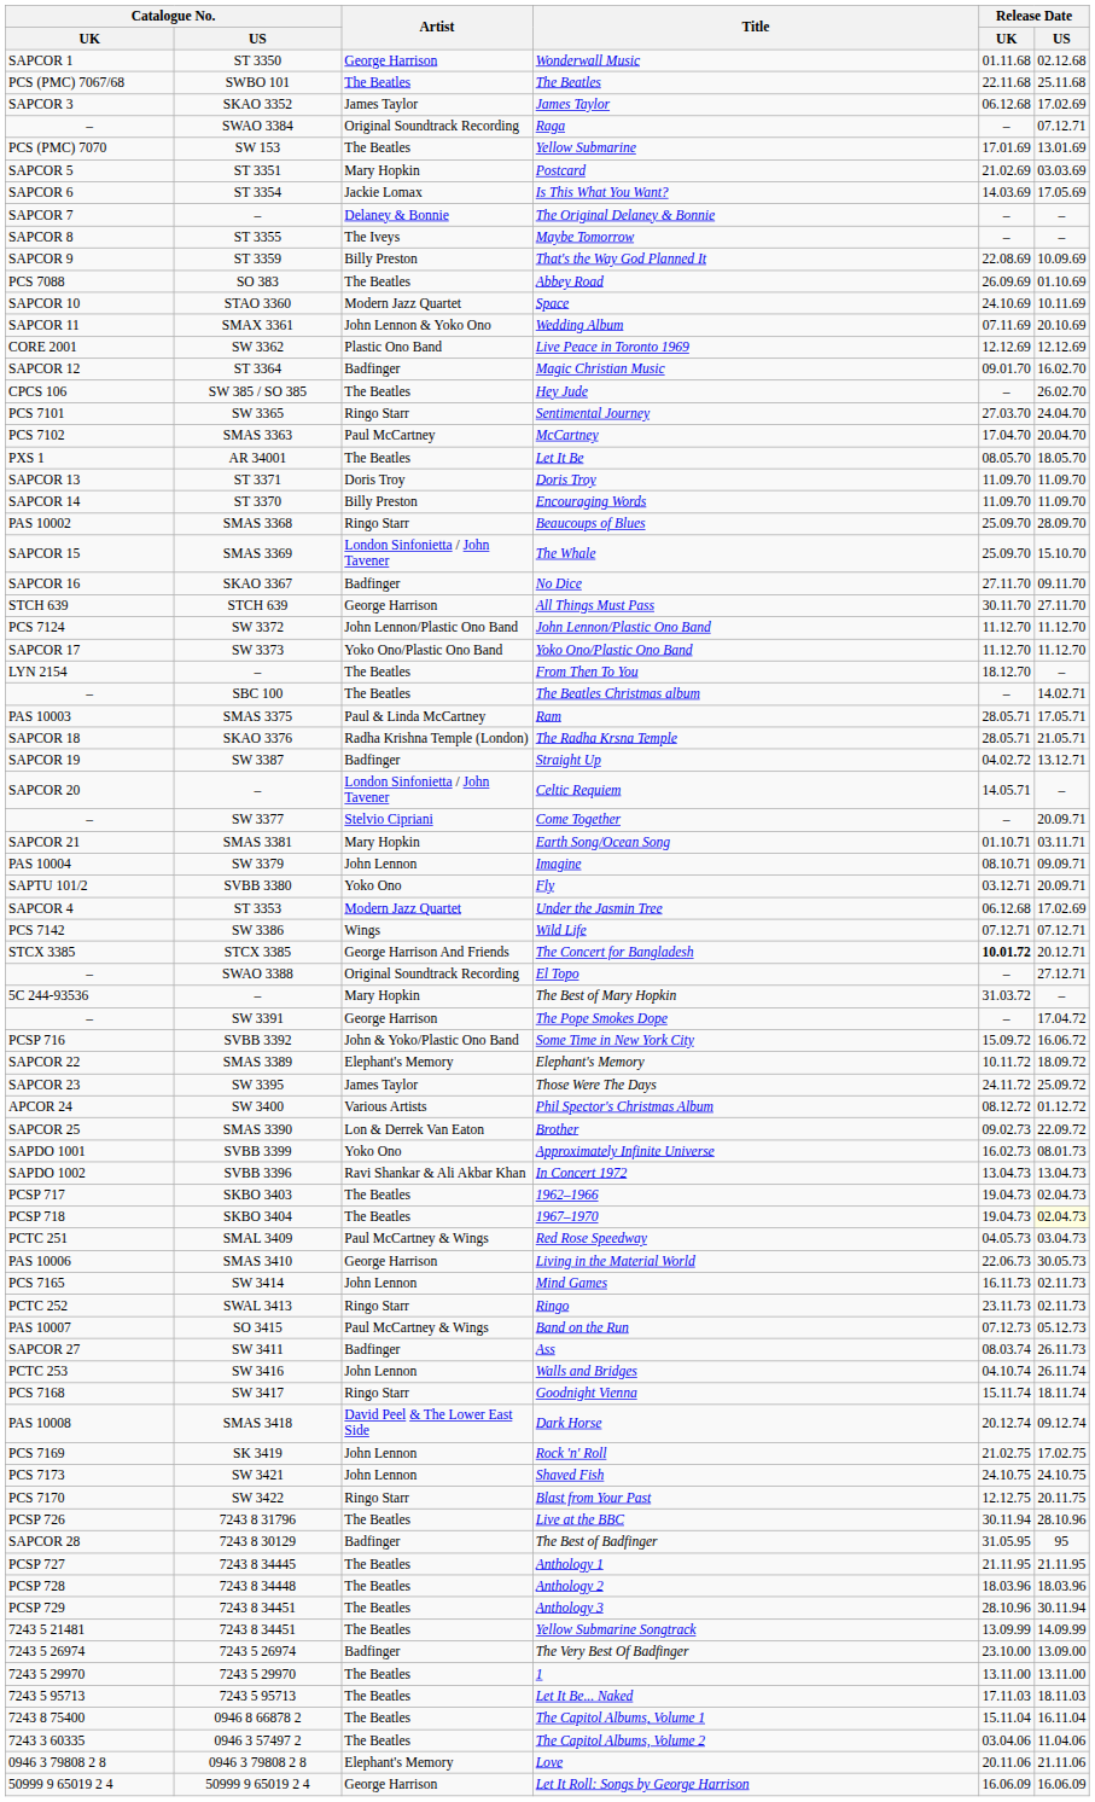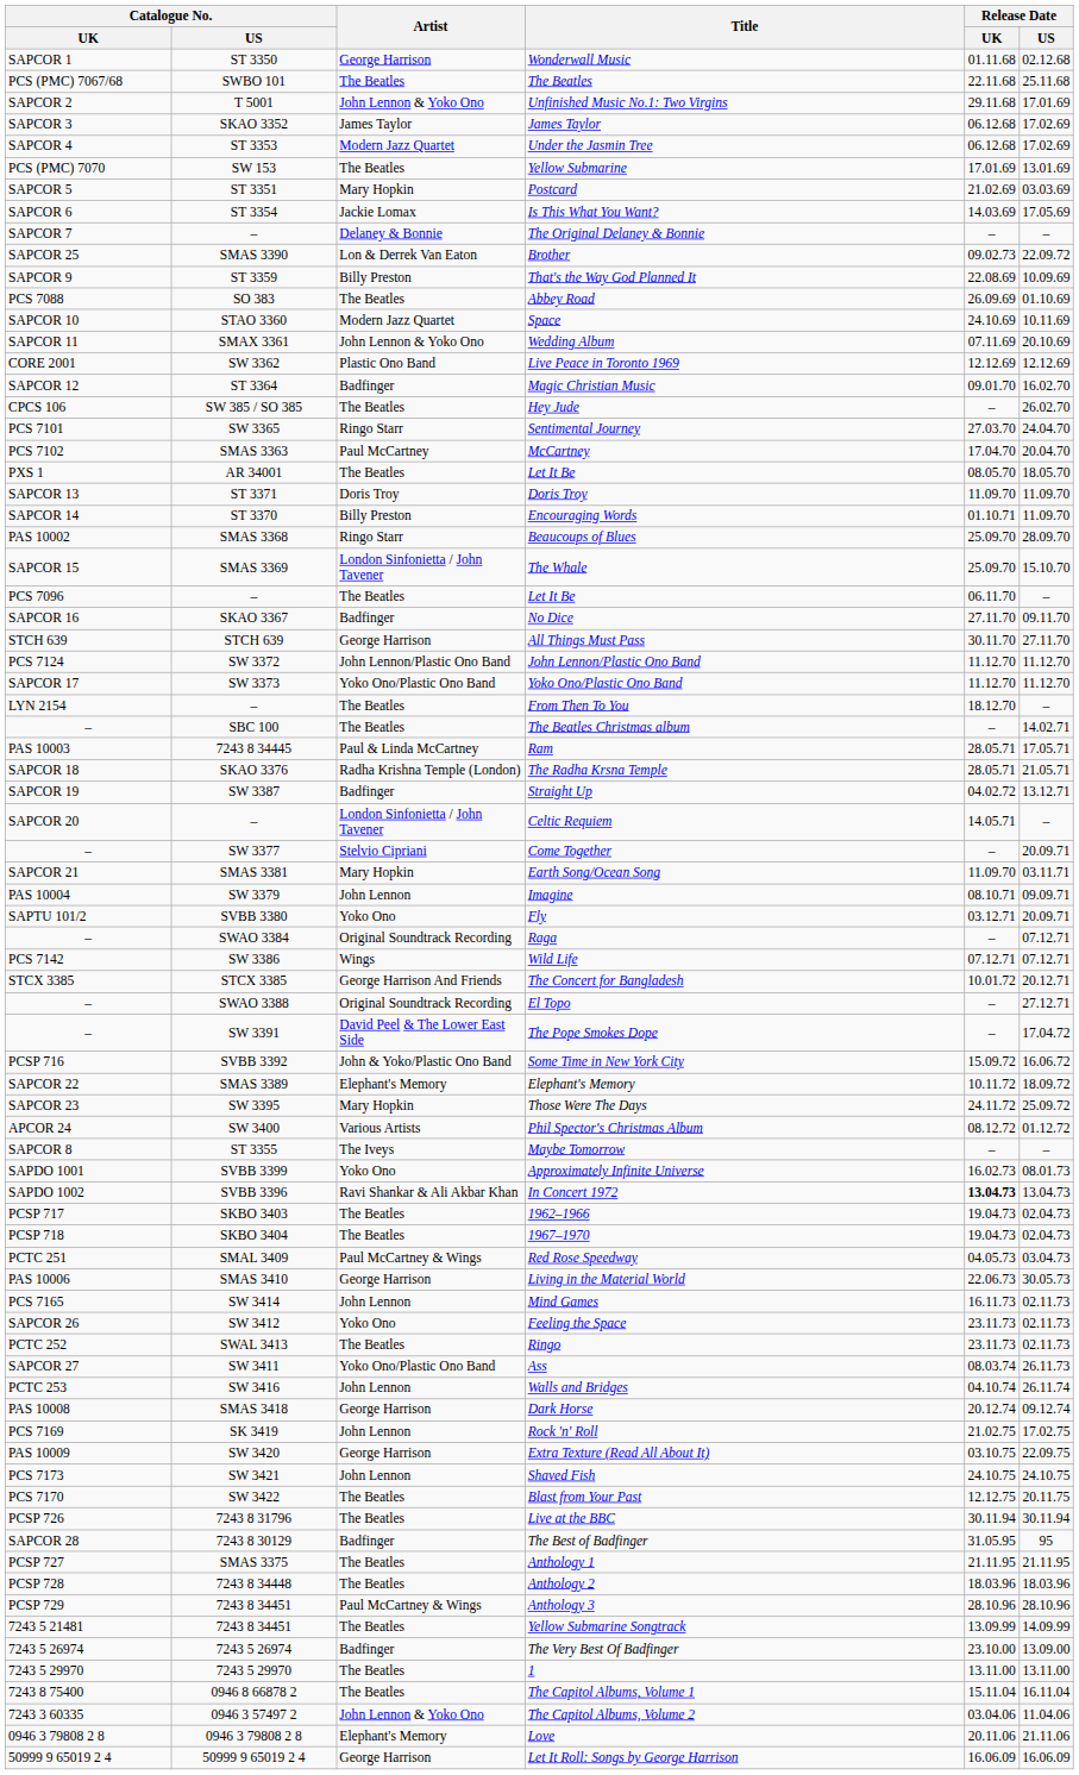 <table class="wikitable sortable">
 <tr>
 <th colspan="2" style="width:200px;"><strong>Catalogue No.</strong></th>
 <th rowspan="2" style="width:225px;"><strong>Artist</strong></th>
 <th rowspan="2" style="width:550px;"><strong>Title</strong></th>
 <th colspan="2"><strong>Release Date</strong></th>
 </tr>
 <tr>
 <th style="width:200px;">UK</th>
 <th style="width:200px;">US</th>
 <th width="55">UK</th>
 <th width="55">US</th>
 </tr>
 <tr>
 <td>SAPCOR 1 </td>
 <td align=center>ST 3350</td>
 <td><a href='#'>George Harrison</a></td>
 <td><em><a href='#'>Wonderwall Music</a></em></td>
 <td align=center>01.11.68</td>
 <td align=center>02.12.68</td>
 </tr>
 <tr>
 <td>PCS (PMC) 7067/68</td>
 <td align=center>SWBO 101</td>
 <td><a href='#'>The Beatles</a></td>
 <td><em><a href='#'>The Beatles</a></em></td>
 <td align=center>22.11.68</td>
 <td align=center>25.11.68</td>
 </tr>
 <tr>
+<td>SAPCOR 2</td>
+<td align=center>T 5001 </td>
+<td><a href='#'>John Lennon</a> & <a href='#'>Yoko Ono</a></td>
+<td><em><a href='#'>Unfinished Music No.1: Two Virgins</a></em></td>
+<td align=center>29.11.68</td>
+<td align=center>17.01.69</td>
+</tr>
+<tr>
 <td>SAPCOR 3</td>
 <td align=center>SKAO 3352</td>
 <td>James Taylor</td>
 <td><em><a href='#'>James Taylor</a></em></td>
 <td align=center>06.12.68</td>
 <td align=center>17.02.69</td>
 </tr>
 <tr>
-<td align=center>–</td>
-<td align=center>SWAO 3384</td>
-<td>Original Soundtrack Recording</td>
-<td><em><a href='#'>Raga</a></em></td>
-<td align=center>–</td>
-<td align=center>07.12.71</td>
+<td>SAPCOR 4</td>
+<td align=center>ST 3353</td>
+<td><a href='#'>Modern Jazz Quartet</a></td>
+<td><em><a href='#'>Under the Jasmin Tree</a></em></td>
+<td align=center>06.12.68</td>
+<td align=center>17.02.69</td>
 </tr>
 <tr>
 <td>PCS (PMC) 7070</td>
 <td align=center>SW 153</td>
 <td>The Beatles</td>
 <td><em><a href='#'>Yellow Submarine</a></em></td>
 <td align=center>17.01.69</td>
 <td align=center>13.01.69</td>
 </tr>
 <tr>
 <td>SAPCOR 5</td>
 <td align=center>ST 3351</td>
 <td>Mary Hopkin</td>
 <td><em><a href='#'>Postcard</a></em></td>
 <td align=center>21.02.69</td>
 <td align=center>03.03.69</td>
 </tr>
 <tr>
 <td>SAPCOR 6</td>
 <td align=center>ST 3354</td>
 <td>Jackie Lomax</td>
 <td><em><a href='#'>Is This What You Want?</a></em></td>
 <td align=center>14.03.69</td>
 <td align=center>17.05.69</td>
 </tr>
 <tr>
 <td>SAPCOR 7</td>
 <td align=center>–</td>
 <td><a href='#'>Delaney & Bonnie</a></td>
 <td><em><a href='#'>The Original Delaney & Bonnie</a></em> </td>
 <td align=center>–</td>
 <td align=center>–</td>
 </tr>
 <tr>
-<td>SAPCOR 8</td>
-<td align=center>ST 3355</td>
-<td>The Iveys</td>
-<td><em><a href='#'>Maybe Tomorrow</a></em> </td>
-<td align=center>–</td>
-<td align=center>–</td>
+<td>SAPCOR 25</td>
+<td align=center>SMAS 3390</td>
+<td>Lon & Derrek Van Eaton</td>
+<td><em><a href='#'>Brother</a></em></td>
+<td align=center>09.02.73</td>
+<td align=center>22.09.72</td>
 </tr>
 <tr>
 <td>SAPCOR 9</td>
 <td align=center>ST 3359</td>
 <td>Billy Preston</td>
 <td><em><a href='#'>That's the Way God Planned It</a></em></td>
 <td align=center>22.08.69</td>
 <td align=center>10.09.69</td>
 </tr>
 <tr>
 <td>PCS 7088</td>
 <td align=center>SO 383</td>
 <td>The Beatles</td>
 <td><em><a href='#'>Abbey Road</a></em></td>
 <td align=center>26.09.69</td>
 <td align=center>01.10.69</td>
 </tr>
 <tr>
 <td>SAPCOR 10</td>
 <td align=center>STAO 3360</td>
 <td>Modern Jazz Quartet</td>
 <td><em><a href='#'>Space</a></em></td>
 <td align=center>24.10.69</td>
 <td align=center>10.11.69</td>
 </tr>
 <tr>
 <td>SAPCOR 11</td>
 <td align=center>SMAX 3361</td>
 <td>John Lennon & Yoko Ono</td>
 <td><em><a href='#'>Wedding Album</a></em></td>
 <td align=center>07.11.69</td>
 <td align=center>20.10.69</td>
 </tr>
 <tr>
 <td>CORE 2001</td>
 <td align=center>SW 3362</td>
 <td>Plastic Ono Band</td>
 <td><em><a href='#'>Live Peace in Toronto 1969</a></em></td>
 <td align=center>12.12.69</td>
 <td align=center>12.12.69</td>
 </tr>
 <tr>
 <td>SAPCOR 12</td>
 <td align=center>ST 3364</td>
 <td>Badfinger</td>
 <td><em><a href='#'>Magic Christian Music</a></em></td>
 <td align=center>09.01.70</td>
 <td align=center>16.02.70</td>
 </tr>
 <tr>
 <td>CPCS 106 </td>
 <td align=center>SW 385  /  SO 385</td>
 <td>The Beatles</td>
 <td><em><a href='#'>Hey Jude</a></em></td>
 <td align=center>–</td>
 <td align=center>26.02.70</td>
 </tr>
 <tr>
 <td>PCS 7101</td>
 <td align=center>SW 3365</td>
 <td>Ringo Starr</td>
 <td><em><a href='#'>Sentimental Journey</a></em></td>
 <td align=center>27.03.70</td>
 <td align=center>24.04.70</td>
 </tr>
 <tr>
 <td>PCS 7102</td>
 <td align=center>SMAS 3363</td>
 <td>Paul McCartney</td>
 <td><em><a href='#'>McCartney</a></em></td>
 <td align=center>17.04.70</td>
 <td align=center>20.04.70</td>
 </tr>
 <tr>
 <td>PXS 1</td>
 <td align=center>AR 34001</td>
 <td>The Beatles</td>
 <td><em><a href='#'>Let It Be</a></em></td>
 <td align=center>08.05.70</td>
 <td align=center>18.05.70</td>
 </tr>
 <tr>
 <td>SAPCOR 13</td>
 <td align=center>ST 3371</td>
 <td>Doris Troy</td>
 <td><em><a href='#'>Doris Troy</a></em></td>
 <td align=center>11.09.70</td>
 <td align=center>11.09.70</td>
 </tr>
 <tr>
 <td>SAPCOR 14</td>
 <td align=center>ST 3370</td>
 <td>Billy Preston</td>
 <td><em><a href='#'>Encouraging Words</a></em></td>
-<td align=center>11.09.70</td>
+<td align=center>01.10.71</td>
 <td align=center>11.09.70</td>
 </tr>
 <tr>
 <td>PAS 10002</td>
 <td align=center>SMAS 3368</td>
 <td>Ringo Starr</td>
 <td><em><a href='#'>Beaucoups of Blues</a></em></td>
 <td align=center>25.09.70</td>
 <td align=center>28.09.70</td>
 </tr>
 <tr>
 <td>SAPCOR 15</td>
 <td align=center>SMAS 3369</td>
 <td><a href='#'>London Sinfonietta</a> / <a href='#'>John Tavener</a></td>
 <td><em><a href='#'>The Whale</a></em></td>
 <td align=center>25.09.70</td>
 <td align=center>15.10.70</td>
+</tr>
+<tr>
+<td>PCS 7096</td>
+<td align=center>–</td>
+<td>The Beatles</td>
+<td><em><a href='#'>Let It Be</a></em> </td>
+<td align=center>06.11.70</td>
+<td align=center>–</td>
 </tr>
 <tr>
 <td>SAPCOR 16</td>
 <td align=center>SKAO 3367</td>
 <td>Badfinger</td>
 <td><em><a href='#'>No Dice</a></em></td>
 <td align=center>27.11.70</td>
 <td align=center>09.11.70</td>
 </tr>
 <tr>
 <td>STCH 639</td>
 <td align=center>STCH 639</td>
 <td>George Harrison</td>
 <td><em><a href='#'>All Things Must Pass</a></em></td>
 <td align=center>30.11.70</td>
 <td align=center>27.11.70</td>
 </tr>
 <tr>
 <td>PCS 7124</td>
 <td align=center>SW 3372</td>
 <td>John Lennon/Plastic Ono Band</td>
 <td><em><a href='#'>John Lennon/Plastic Ono Band</a></em></td>
 <td align=center>11.12.70</td>
 <td align=center>11.12.70</td>
 </tr>
 <tr>
 <td>SAPCOR 17</td>
 <td align=center>SW 3373</td>
 <td>Yoko Ono/Plastic Ono Band</td>
 <td><em><a href='#'>Yoko Ono/Plastic Ono Band</a></em></td>
 <td align=center>11.12.70</td>
 <td align=center>11.12.70</td>
 </tr>
 <tr>
 <td>LYN 2154</td>
 <td align=center>–</td>
 <td>The Beatles</td>
 <td><em><a href='#'>From Then To You</a></em> </td>
 <td align=center>18.12.70</td>
 <td align=center>–</td>
 </tr>
 <tr>
 <td align=center>–</td>
 <td align=center>SBC 100</td>
 <td>The Beatles</td>
 <td><em><a href='#'>The Beatles Christmas album</a></em> </td>
 <td align=center>–</td>
 <td align=center>14.02.71</td>
 </tr>
 <tr>
 <td>PAS 10003</td>
-<td align=center>SMAS 3375</td>
+<td align=center>7243 8 34445</td>
 <td>Paul & Linda McCartney</td>
 <td><em><a href='#'>Ram</a></em></td>
 <td align=center>28.05.71</td>
 <td align=center>17.05.71</td>
 </tr>
 <tr>
 <td>SAPCOR 18</td>
 <td align=center>SKAO 3376</td>
 <td>Radha Krishna Temple (London)</td>
 <td><em><a href='#'>The Radha Krsna Temple</a></em></td>
 <td align=center>28.05.71</td>
 <td align=center>21.05.71</td>
 </tr>
 <tr>
 <td>SAPCOR 19 </td>
 <td align=center>SW 3387</td>
 <td>Badfinger</td>
 <td><em><a href='#'>Straight Up</a></em></td>
 <td align=center>04.02.72</td>
 <td align=center>13.12.71</td>
 </tr>
 <tr>
 <td>SAPCOR 20</td>
 <td align=center>–</td>
 <td><a href='#'>London Sinfonietta</a> / <a href='#'>John Tavener</a></td>
 <td><em><a href='#'>Celtic Requiem</a></em></td>
 <td align=center>14.05.71</td>
 <td align=center>–</td>
 </tr>
 <tr>
 <td align=center>–</td>
 <td align=center>SW 3377</td>
 <td><a href='#'>Stelvio Cipriani</a></td>
 <td><em><a href='#'>Come Together</a></em></td>
 <td align=center>–</td>
 <td align=center>20.09.71</td>
 </tr>
 <tr>
 <td>SAPCOR 21</td>
 <td align=center>SMAS 3381</td>
 <td>Mary Hopkin</td>
 <td><em><a href='#'>Earth Song/Ocean Song</a></em></td>
-<td align=center>01.10.71</td>
+<td align=center>11.09.70</td>
 <td align=center>03.11.71</td>
 </tr>
 <tr>
 <td>PAS 10004</td>
 <td align=center>SW 3379</td>
 <td>John Lennon</td>
 <td><em><a href='#'>Imagine</a></em></td>
 <td align=center>08.10.71</td>
 <td align=center>09.09.71</td>
 </tr>
 <tr>
 <td>SAPTU 101/2</td>
 <td align=center>SVBB 3380</td>
 <td>Yoko Ono</td>
 <td><em><a href='#'>Fly</a></em></td>
 <td align=center>03.12.71</td>
 <td align=center>20.09.71</td>
 </tr>
 <tr>
-<td>SAPCOR 4</td>
-<td align=center>ST 3353</td>
-<td><a href='#'>Modern Jazz Quartet</a></td>
-<td><em><a href='#'>Under the Jasmin Tree</a></em></td>
-<td align=center>06.12.68</td>
-<td align=center>17.02.69</td>
+<td align=center>–</td>
+<td align=center>SWAO 3384</td>
+<td>Original Soundtrack Recording</td>
+<td><em><a href='#'>Raga</a></em></td>
+<td align=center>–</td>
+<td align=center>07.12.71</td>
 </tr>
 <tr>
 <td>PCS 7142</td>
 <td align=center>SW 3386</td>
 <td>Wings</td>
 <td><em><a href='#'>Wild Life</a></em></td>
 <td align=center>07.12.71</td>
 <td align=center>07.12.71</td>
 </tr>
 <tr>
 <td>STCX 3385</td>
 <td align=center>STCX 3385</td>
 <td>George Harrison And Friends</td>
 <td><em><a href='#'>The Concert for Bangladesh</a></em></td>
-<td align=center><strong>10.01.72</strong></td>
+<td align=center>10.01.72</td>
 <td align=center>20.12.71</td>
 </tr>
 <tr>
 <td align=center>–</td>
 <td align=center>SWAO 3388</td>
 <td>Original Soundtrack Recording</td>
 <td><em><a href='#'>El Topo</a></em></td>
 <td align=center>–</td>
 <td align=center>27.12.71</td>
 </tr>
 <tr>
-<td>5C 244-93536</td>
-<td align=center>–</td>
-<td>Mary Hopkin</td>
-<td><em>The Best of Mary Hopkin</em></td>
-<td align=center>31.03.72</td>
-<td align=center>–</td>
-</tr>
-<tr>
 <td align=center>–</td>
 <td align=center>SW 3391</td>
-<td>George Harrison</td>
+<td><a href='#'>David Peel</a> <a href='#'>& The Lower East Side</a></td>
 <td><em><a href='#'>The Pope Smokes Dope</a></em> </td>
 <td align=center>–</td>
 <td align=center>17.04.72</td>
 </tr>
 <tr>
 <td>PCSP 716</td>
 <td align=center>SVBB 3392</td>
 <td>John & Yoko/Plastic Ono Band</td>
 <td><em><a href='#'>Some Time in New York City</a></em></td>
 <td align=center>15.09.72</td>
 <td align=center>16.06.72</td>
 </tr>
 <tr>
 <td>SAPCOR 22</td>
 <td align=center>SMAS 3389</td>
 <td>Elephant's Memory</td>
 <td><em>Elephant's Memory</em></td>
 <td align=center>10.11.72</td>
 <td align=center>18.09.72</td>
 </tr>
 <tr>
 <td>SAPCOR 23</td>
 <td align=center>SW 3395</td>
-<td>James Taylor</td>
+<td>Mary Hopkin</td>
 <td><em>Those Were The Days</em></td>
 <td align=center>24.11.72</td>
 <td align=center>25.09.72</td>
 </tr>
 <tr>
 <td>APCOR 24</td>
 <td align=center>SW 3400</td>
 <td>Various Artists</td>
 <td><em><a href='#'>Phil Spector's Christmas Album</a></em> </td>
 <td align=center>08.12.72</td>
 <td align=center>01.12.72</td>
 </tr>
 <tr>
-<td>SAPCOR 25</td>
-<td align=center>SMAS 3390</td>
-<td>Lon & Derrek Van Eaton</td>
-<td><em><a href='#'>Brother</a></em></td>
-<td align=center>09.02.73</td>
-<td align=center>22.09.72</td>
+<td>SAPCOR 8</td>
+<td align=center>ST 3355</td>
+<td>The Iveys</td>
+<td><em><a href='#'>Maybe Tomorrow</a></em> </td>
+<td align=center>–</td>
+<td align=center>–</td>
 </tr>
 <tr>
 <td>SAPDO 1001</td>
 <td align=center>SVBB 3399</td>
 <td>Yoko Ono</td>
 <td><em><a href='#'>Approximately Infinite Universe</a></em></td>
 <td align=center>16.02.73</td>
 <td align=center>08.01.73</td>
 </tr>
 <tr>
 <td>SAPDO 1002</td>
 <td align=center>SVBB 3396</td>
 <td>Ravi Shankar & Ali Akbar Khan</td>
 <td><em><a href='#'>In Concert 1972</a></em></td>
-<td align=center>13.04.73</td>
+<td align=center><strong>13.04.73</strong></td>
 <td align=center>13.04.73</td>
 </tr>
 <tr>
 <td>PCSP 717</td>
 <td align=center>SKBO 3403</td>
 <td>The Beatles</td>
 <td><em><a href='#'>1962–1966</a></em></td>
 <td align=center>19.04.73</td>
 <td align=center>02.04.73</td>
 </tr>
 <tr>
 <td>PCSP 718</td>
 <td align=center>SKBO 3404</td>
 <td>The Beatles</td>
 <td><em><a href='#'>1967–1970</a></em></td>
 <td align=center>19.04.73</td>
-<td align=center style="background: lightyellow;">02.04.73</td>
+<td align=center>02.04.73</td>
 </tr>
 <tr>
 <td>PCTC 251</td>
 <td align=center>SMAL 3409</td>
 <td>Paul McCartney & Wings</td>
 <td><em><a href='#'>Red Rose Speedway</a></em></td>
 <td align=center>04.05.73</td>
 <td align=center>03.04.73</td>
 </tr>
 <tr>
 <td>PAS 10006</td>
 <td align=center>SMAS 3410</td>
 <td>George Harrison</td>
 <td><em><a href='#'>Living in the Material World</a></em></td>
 <td align=center>22.06.73</td>
 <td align=center>30.05.73</td>
 </tr>
 <tr>
 <td>PCS 7165</td>
 <td align=center>SW 3414</td>
 <td>John Lennon</td>
 <td><em><a href='#'>Mind Games</a></em></td>
 <td align=center>16.11.73</td>
 <td align=center>02.11.73</td>
 </tr>
 <tr>
+<td>SAPCOR 26</td>
+<td align=center>SW 3412</td>
+<td>Yoko Ono</td>
+<td><em><a href='#'>Feeling the Space</a></em></td>
+<td align=center>23.11.73</td>
+<td align=center>02.11.73</td>
+</tr>
+<tr>
 <td>PCTC 252</td>
 <td align=center>SWAL 3413</td>
-<td>Ringo Starr</td>
+<td>The Beatles</td>
 <td><em><a href='#'>Ringo</a></em></td>
 <td align=center>23.11.73</td>
 <td align=center>02.11.73</td>
 </tr>
 <tr>
-<td>PAS 10007</td>
-<td align=center>SO 3415</td>
-<td>Paul McCartney & Wings</td>
-<td><em><a href='#'>Band on the Run</a></em></td>
-<td align=center>07.12.73</td>
-<td align=center>05.12.73</td>
-</tr>
-<tr>
 <td>SAPCOR 27</td>
 <td align=center>SW 3411</td>
-<td>Badfinger</td>
+<td>Yoko Ono/Plastic Ono Band</td>
 <td><em><a href='#'>Ass</a></em></td>
 <td align=center>08.03.74</td>
 <td align=center>26.11.73</td>
 </tr>
 <tr>
 <td>PCTC 253</td>
 <td align=center>SW 3416</td>
 <td>John Lennon</td>
 <td><em><a href='#'>Walls and Bridges</a></em></td>
 <td align=center>04.10.74</td>
 <td align=center>26.11.74</td>
 </tr>
 <tr>
-<td>PCS 7168</td>
-<td align=center>SW 3417</td>
-<td>Ringo Starr</td>
-<td><em><a href='#'>Goodnight Vienna</a></em></td>
-<td align=center>15.11.74</td>
-<td align=center>18.11.74</td>
-</tr>
-<tr>
 <td>PAS 10008</td>
 <td align=center>SMAS 3418</td>
-<td><a href='#'>David Peel</a> <a href='#'>& The Lower East Side</a></td>
+<td>George Harrison</td>
 <td><em><a href='#'>Dark Horse</a></em></td>
 <td align=center>20.12.74</td>
 <td align=center>09.12.74</td>
 </tr>
 <tr>
 <td>PCS 7169</td>
 <td align=center>SK 3419</td>
 <td>John Lennon</td>
 <td><em><a href='#'>Rock 'n' Roll</a></em></td>
 <td align=center>21.02.75</td>
 <td align=center>17.02.75</td>
 </tr>
 <tr>
+<td>PAS 10009</td>
+<td align=center>SW 3420</td>
+<td>George Harrison</td>
+<td><em><a href='#'>Extra Texture (Read All About It)</a></em></td>
+<td align=center>03.10.75</td>
+<td align=center>22.09.75</td>
+</tr>
+<tr>
 <td>PCS 7173</td>
 <td align=center>SW 3421</td>
 <td>John Lennon</td>
 <td><em><a href='#'>Shaved Fish</a></em></td>
 <td align=center>24.10.75</td>
 <td align=center>24.10.75</td>
 </tr>
 <tr>
 <td>PCS 7170</td>
 <td align=center>SW 3422</td>
-<td>Ringo Starr</td>
+<td>The Beatles</td>
 <td><em><a href='#'>Blast from Your Past</a></em></td>
 <td align=center>12.12.75</td>
 <td align=center>20.11.75</td>
 </tr>
 <tr>
 <td>PCSP 726</td>
 <td align=center>7243 8 31796</td>
 <td>The Beatles</td>
 <td><em><a href='#'>Live at the BBC</a></em></td>
 <td align=center>30.11.94</td>
-<td align=center>28.10.96</td>
+<td align=center>30.11.94</td>
 </tr>
 <tr>
 <td>SAPCOR 28</td>
 <td align=center>7243 8 30129</td>
 <td>Badfinger</td>
 <td><em>The Best of Badfinger</em></td>
 <td align=center>31.05.95</td>
 <td align=center>95</td>
 </tr>
 <tr>
 <td>PCSP 727</td>
-<td align=center>7243 8 34445</td>
+<td align=center>SMAS 3375</td>
 <td>The Beatles</td>
 <td><em><a href='#'>Anthology 1</a></em></td>
 <td align=center>21.11.95</td>
 <td align=center>21.11.95</td>
 </tr>
 <tr>
 <td>PCSP 728</td>
 <td align=center>7243 8 34448</td>
 <td>The Beatles</td>
 <td><em><a href='#'>Anthology 2</a></em></td>
 <td align=center>18.03.96</td>
 <td align=center>18.03.96</td>
 </tr>
 <tr>
 <td>PCSP 729</td>
 <td align=center>7243 8 34451</td>
-<td>The Beatles</td>
+<td>Paul McCartney & Wings</td>
 <td><em><a href='#'>Anthology 3</a></em></td>
 <td align=center>28.10.96</td>
-<td align=center>30.11.94</td>
+<td align=center>28.10.96</td>
 </tr>
 <tr>
 <td>7243 5 21481</td>
 <td align=center>7243 8 34451</td>
 <td>The Beatles</td>
 <td><em><a href='#'>Yellow Submarine Songtrack</a></em></td>
 <td align=center>13.09.99</td>
 <td align=center>14.09.99</td>
 </tr>
 <tr>
 <td>7243 5 26974</td>
 <td align=center>7243 5 26974</td>
 <td>Badfinger</td>
 <td><em>The Very Best Of Badfinger</em></td>
 <td align=center>23.10.00</td>
 <td align=center>13.09.00</td>
 </tr>
 <tr>
 <td>7243 5 29970</td>
 <td align=center>7243 5 29970</td>
 <td>The Beatles</td>
 <td><em><a href='#'>1</a></em></td>
 <td align=center>13.11.00</td>
 <td align=center>13.11.00</td>
 </tr>
 <tr>
-<td>7243 5 95713</td>
-<td align=center>7243 5 95713</td>
-<td>The Beatles</td>
-<td><em><a href='#'>Let It Be... Naked</a></em></td>
-<td align=center>17.11.03</td>
-<td align=center>18.11.03</td>
-</tr>
-<tr>
 <td>7243 8 75400</td>
 <td align=center>0946 8 66878 2</td>
 <td>The Beatles</td>
 <td><em><a href='#'>The Capitol Albums, Volume 1</a></em></td>
 <td align=center>15.11.04</td>
 <td align=center>16.11.04</td>
 </tr>
 <tr>
 <td>7243 3 60335</td>
 <td align=center>0946 3 57497 2</td>
-<td>The Beatles</td>
+<td><a href='#'>John Lennon</a> & <a href='#'>Yoko Ono</a></td>
 <td><em><a href='#'>The Capitol Albums, Volume 2</a></em></td>
 <td align=center>03.04.06</td>
 <td align=center>11.04.06</td>
 </tr>
 <tr>
 <td>0946 3 79808 2 8</td>
 <td align=center>0946 3 79808 2 8</td>
 <td>Elephant's Memory</td>
 <td><em><a href='#'>Love</a></em></td>
 <td align=center>20.11.06</td>
 <td align=center>21.11.06</td>
 </tr>
 <tr>
 <td>50999 9 65019 2 4</td>
 <td align=center>50999 9 65019 2 4</td>
 <td>George Harrison</td>
 <td><em><a href='#'>Let It Roll: Songs by George Harrison</a></em></td>
 <td align=center>16.06.09</td>
 <td align=center>16.06.09</td>
 </tr>
 </table>
